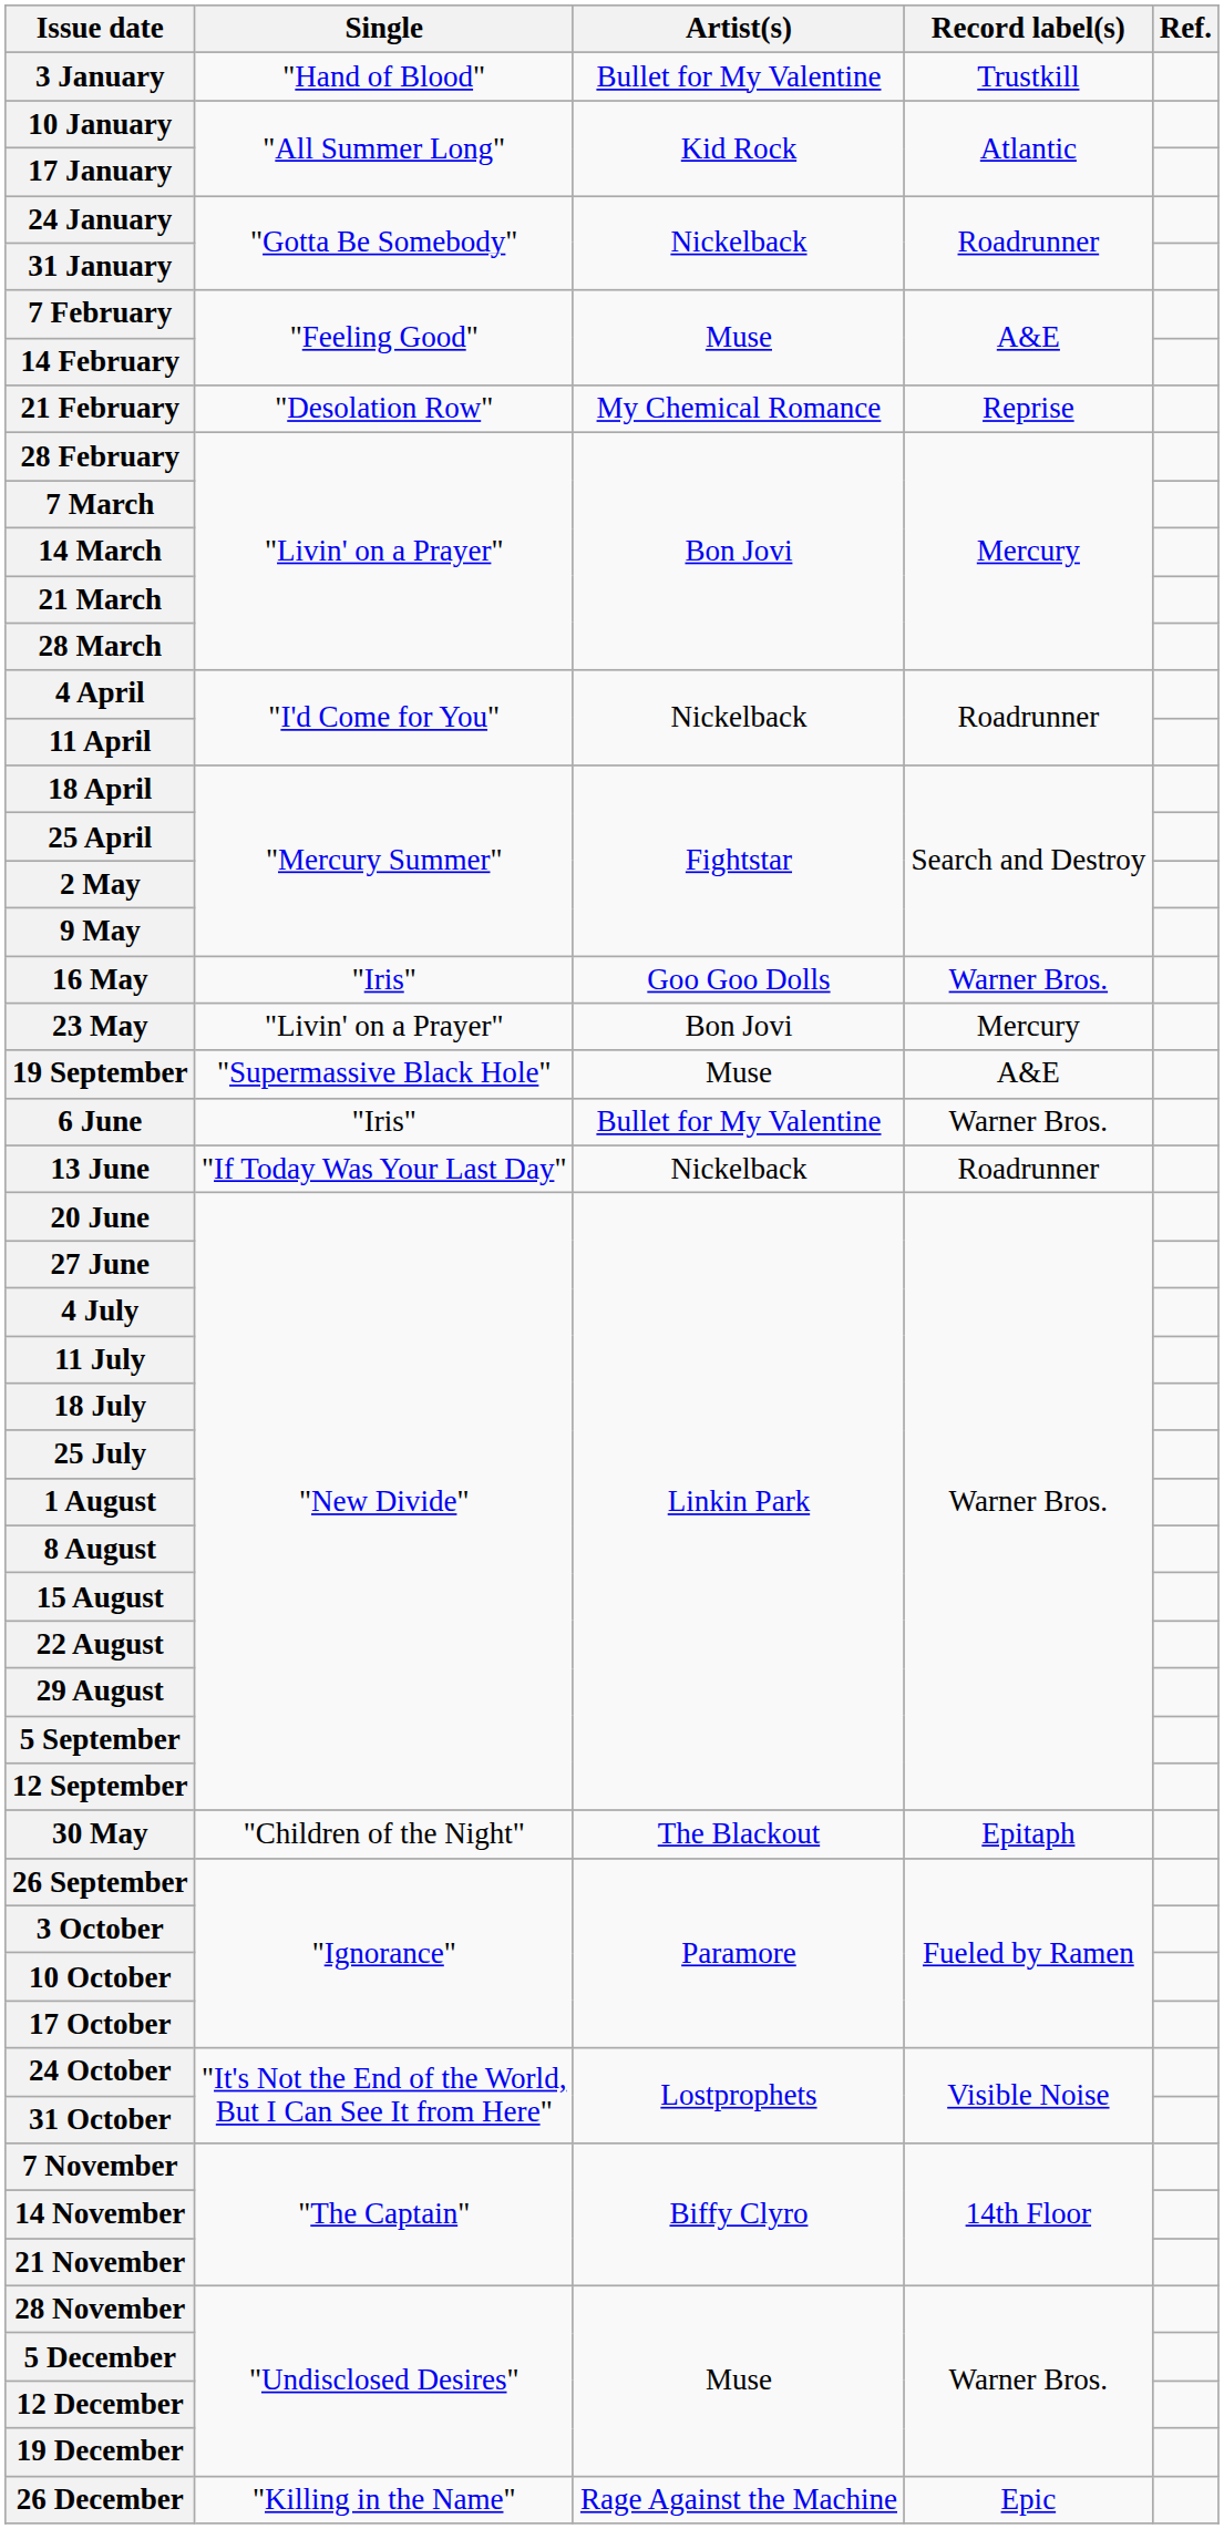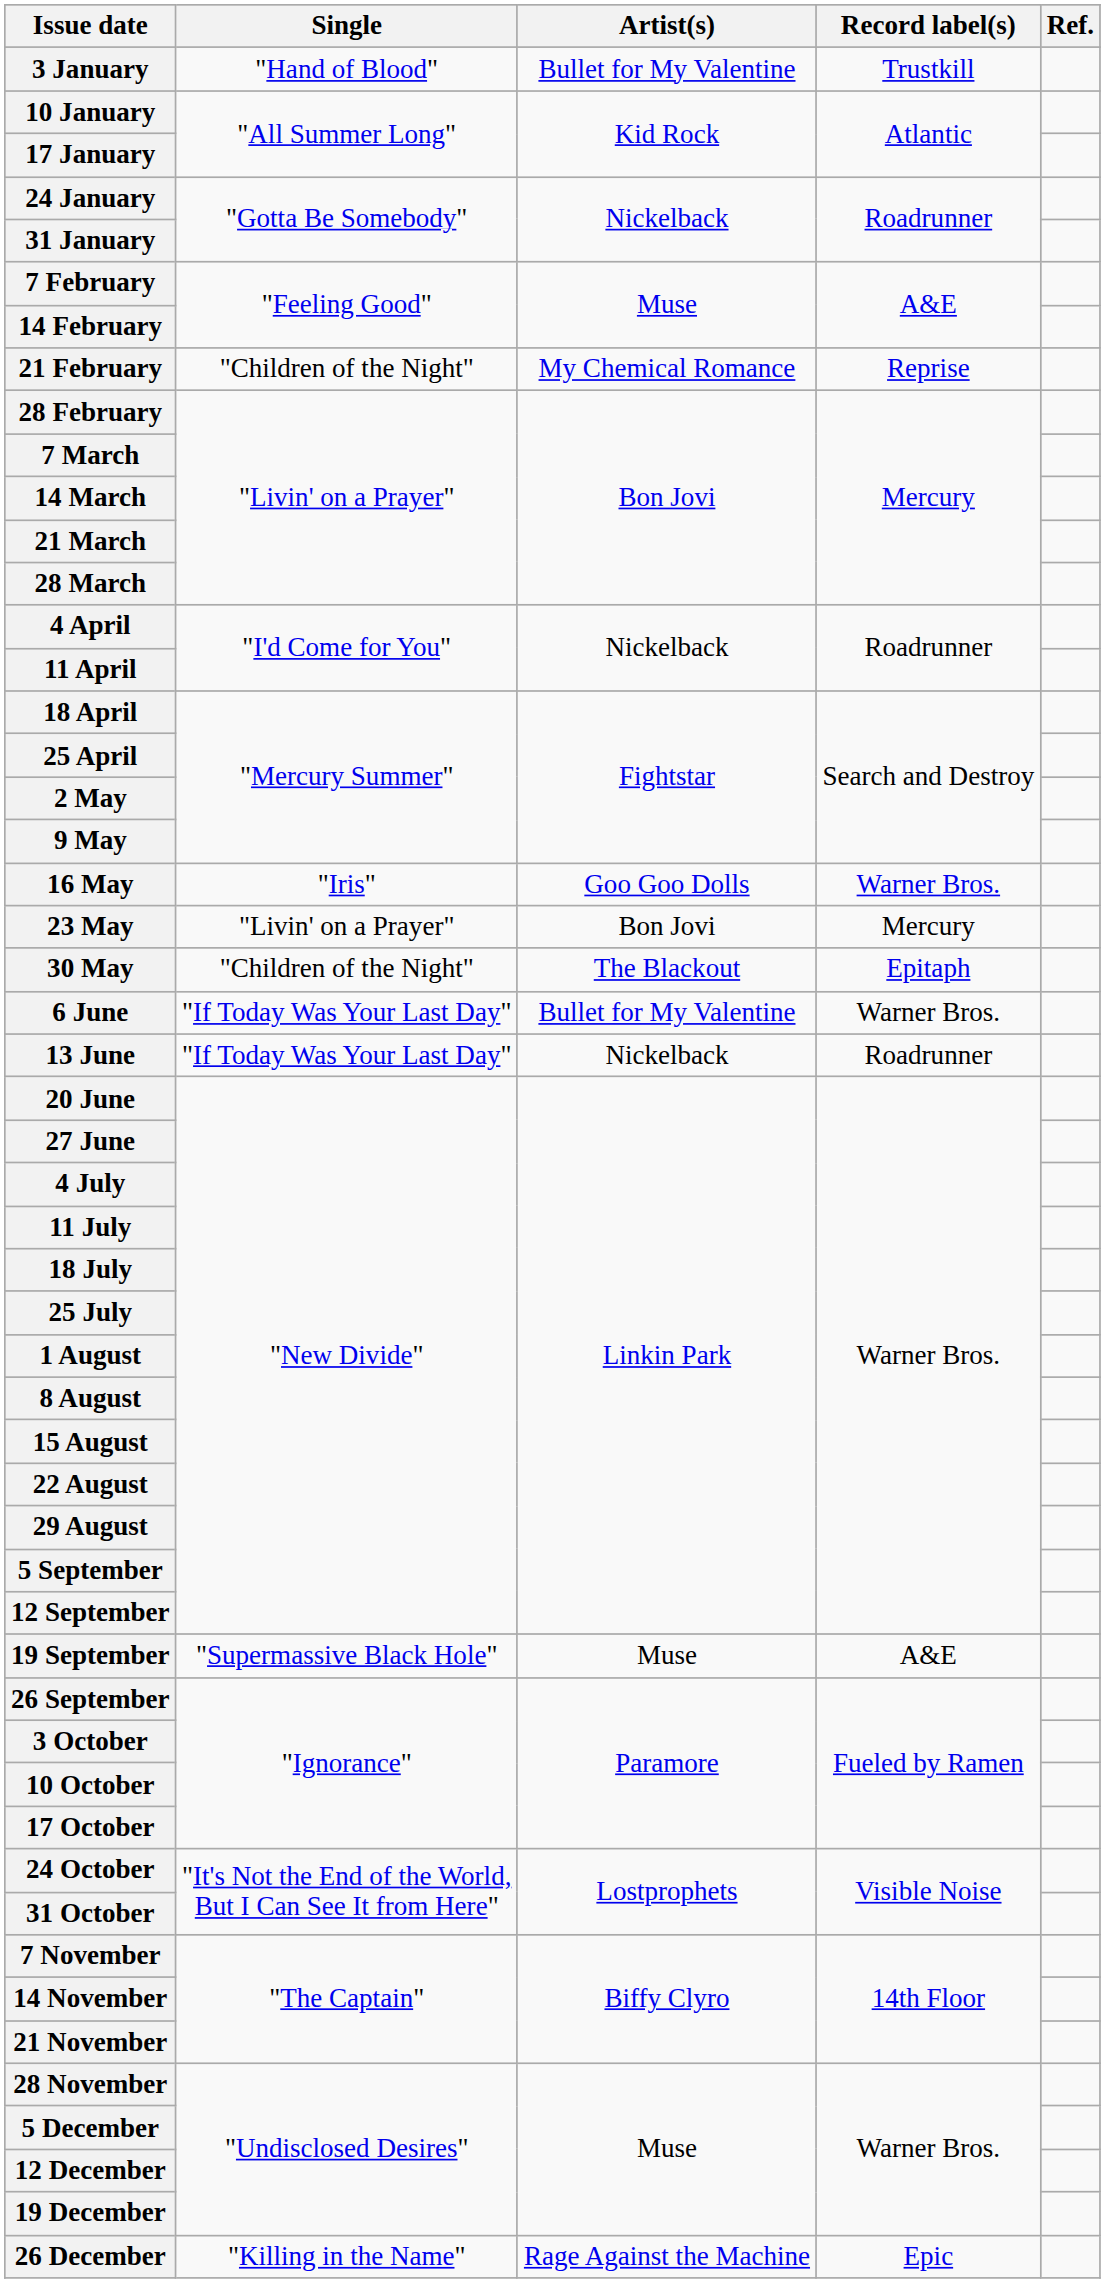 <table class="wikitable plainrowheaders" style="text-align:center">
 <tr>
 <th scope="col">Issue date</th>
 <th scope="col">Single</th>
 <th scope="col">Artist(s)</th>
 <th scope="col">Record label(s)</th>
 <th scope="col">Ref.</th>
 </tr>
 <tr>
 <th scope="row">3 January</th>
 <td>"<a href='#'>Hand of Blood</a>"</td>
 <td><a href='#'>Bullet for My Valentine</a></td>
 <td><a href='#'>Trustkill</a></td>
 <td></td>
 </tr>
 <tr>
 <th scope="row">10 January</th>
 <td rowspan="2">"<a href='#'>All Summer Long</a>"</td>
 <td rowspan="2"><a href='#'>Kid Rock</a></td>
 <td rowspan="2"><a href='#'>Atlantic</a></td>
 <td></td>
 </tr>
 <tr>
 <th scope="row">17 January</th>
 <td></td>
 </tr>
 <tr>
 <th scope="row">24 January</th>
 <td rowspan="2">"<a href='#'>Gotta Be Somebody</a>"</td>
 <td rowspan="2"><a href='#'>Nickelback</a></td>
 <td rowspan="2"><a href='#'>Roadrunner</a></td>
 <td></td>
 </tr>
 <tr>
 <th scope="row">31 January</th>
 <td></td>
 </tr>
 <tr>
 <th scope="row">7 February</th>
 <td rowspan="2">"<a href='#'>Feeling Good</a>"</td>
 <td rowspan="2"><a href='#'>Muse</a></td>
 <td rowspan="2"><a href='#'>A&E</a></td>
 <td></td>
 </tr>
 <tr>
 <th scope="row">14 February</th>
 <td></td>
 </tr>
 <tr>
 <th scope="row">21 February</th>
-<td>"<a href='#'>Desolation Row</a>"</td>
+<td>"Children of the Night"</td>
 <td><a href='#'>My Chemical Romance</a></td>
 <td><a href='#'>Reprise</a></td>
 <td></td>
 </tr>
 <tr>
 <th scope="row">28 February</th>
 <td rowspan="5">"<a href='#'>Livin' on a Prayer</a>"</td>
 <td rowspan="5"><a href='#'>Bon Jovi</a></td>
 <td rowspan="5"><a href='#'>Mercury</a></td>
 <td></td>
 </tr>
 <tr>
 <th scope="row">7 March</th>
 <td></td>
 </tr>
 <tr>
 <th scope="row">14 March</th>
 <td></td>
 </tr>
 <tr>
 <th scope="row">21 March</th>
 <td></td>
 </tr>
 <tr>
 <th scope="row">28 March</th>
 <td></td>
 </tr>
 <tr>
 <th scope="row">4 April</th>
 <td rowspan="2">"<a href='#'>I'd Come for You</a>"</td>
 <td rowspan="2">Nickelback</td>
 <td rowspan="2">Roadrunner</td>
 <td></td>
 </tr>
 <tr>
 <th scope="row">11 April</th>
 <td></td>
 </tr>
 <tr>
 <th scope="row">18 April</th>
 <td rowspan="4">"<a href='#'>Mercury Summer</a>"</td>
 <td rowspan="4"><a href='#'>Fightstar</a></td>
 <td rowspan="4">Search and Destroy</td>
 <td></td>
 </tr>
 <tr>
 <th scope="row">25 April</th>
 <td></td>
 </tr>
 <tr>
 <th scope="row">2 May</th>
 <td></td>
 </tr>
 <tr>
 <th scope="row">9 May</th>
 <td></td>
 </tr>
 <tr>
 <th scope="row">16 May</th>
 <td>"<a href='#'>Iris</a>"</td>
 <td><a href='#'>Goo Goo Dolls</a></td>
 <td><a href='#'>Warner Bros.</a></td>
 <td></td>
 </tr>
 <tr>
 <th scope="row">23 May</th>
 <td>"Livin' on a Prayer"</td>
 <td>Bon Jovi</td>
 <td>Mercury</td>
 <td></td>
 </tr>
 <tr>
-<th scope="row">19 September</th>
-<td>"<a href='#'>Supermassive Black Hole</a>"</td>
-<td>Muse</td>
-<td>A&E</td>
+<th scope="row">30 May</th>
+<td>"Children of the Night"</td>
+<td><a href='#'>The Blackout</a></td>
+<td><a href='#'>Epitaph</a></td>
 <td></td>
 </tr>
 <tr>
 <th scope="row">6 June</th>
-<td>"Iris"</td>
+<td>"<a href='#'>If Today Was Your Last Day</a>"</td>
 <td><a href='#'>Bullet for My Valentine</a></td>
 <td>Warner Bros.</td>
 <td></td>
 </tr>
 <tr>
 <th scope="row">13 June</th>
 <td>"<a href='#'>If Today Was Your Last Day</a>"</td>
 <td>Nickelback</td>
 <td>Roadrunner</td>
 <td></td>
 </tr>
 <tr>
 <th scope="row">20 June</th>
 <td rowspan="13">"<a href='#'>New Divide</a>"</td>
 <td rowspan="13"><a href='#'>Linkin Park</a></td>
 <td rowspan="13">Warner Bros.</td>
 <td></td>
 </tr>
 <tr>
 <th scope="row">27 June</th>
 <td></td>
 </tr>
 <tr>
 <th scope="row">4 July</th>
 <td></td>
 </tr>
 <tr>
 <th scope="row">11 July</th>
 <td></td>
 </tr>
 <tr>
 <th scope="row">18 July</th>
 <td></td>
 </tr>
 <tr>
 <th scope="row">25 July</th>
 <td></td>
 </tr>
 <tr>
 <th scope="row">1 August</th>
 <td></td>
 </tr>
 <tr>
 <th scope="row">8 August</th>
 <td></td>
 </tr>
 <tr>
 <th scope="row">15 August</th>
 <td></td>
 </tr>
 <tr>
 <th scope="row">22 August</th>
 <td></td>
 </tr>
 <tr>
 <th scope="row">29 August</th>
 <td></td>
 </tr>
 <tr>
 <th scope="row">5 September</th>
 <td></td>
 </tr>
 <tr>
 <th scope="row">12 September</th>
 <td></td>
 </tr>
 <tr>
-<th scope="row">30 May</th>
-<td>"Children of the Night"</td>
-<td><a href='#'>The Blackout</a></td>
-<td><a href='#'>Epitaph</a></td>
+<th scope="row">19 September</th>
+<td>"<a href='#'>Supermassive Black Hole</a>"</td>
+<td>Muse</td>
+<td>A&E</td>
 <td></td>
 </tr>
 <tr>
 <th scope="row">26 September</th>
 <td rowspan="4">"<a href='#'>Ignorance</a>"</td>
 <td rowspan="4"><a href='#'>Paramore</a></td>
 <td rowspan="4"><a href='#'>Fueled by Ramen</a></td>
 <td></td>
 </tr>
 <tr>
 <th scope="row">3 October</th>
 <td></td>
 </tr>
 <tr>
 <th scope="row">10 October</th>
 <td></td>
 </tr>
 <tr>
 <th scope="row">17 October</th>
 <td></td>
 </tr>
 <tr>
 <th scope="row">24 October</th>
 <td rowspan="2">"<a href='#'>It's Not the End of the World,<br>But I Can See It from Here</a>"</td>
 <td rowspan="2"><a href='#'>Lostprophets</a></td>
 <td rowspan="2"><a href='#'>Visible Noise</a></td>
 <td></td>
 </tr>
 <tr>
 <th scope="row">31 October</th>
 <td></td>
 </tr>
 <tr>
 <th scope="row">7 November</th>
 <td rowspan="3">"<a href='#'>The Captain</a>"</td>
 <td rowspan="3"><a href='#'>Biffy Clyro</a></td>
 <td rowspan="3"><a href='#'>14th Floor</a></td>
 <td></td>
 </tr>
 <tr>
 <th scope="row">14 November</th>
 <td></td>
 </tr>
 <tr>
 <th scope="row">21 November</th>
 <td></td>
 </tr>
 <tr>
 <th scope="row">28 November</th>
 <td rowspan="4">"<a href='#'>Undisclosed Desires</a>"</td>
 <td rowspan="4">Muse</td>
 <td rowspan="4">Warner Bros.</td>
 <td></td>
 </tr>
 <tr>
 <th scope="row">5 December</th>
 <td></td>
 </tr>
 <tr>
 <th scope="row">12 December</th>
 <td></td>
 </tr>
 <tr>
 <th scope="row">19 December</th>
 <td></td>
 </tr>
 <tr>
 <th scope="row">26 December</th>
 <td>"<a href='#'>Killing in the Name</a>"</td>
 <td><a href='#'>Rage Against the Machine</a></td>
 <td><a href='#'>Epic</a></td>
 <td></td>
 </tr>
 </table>
